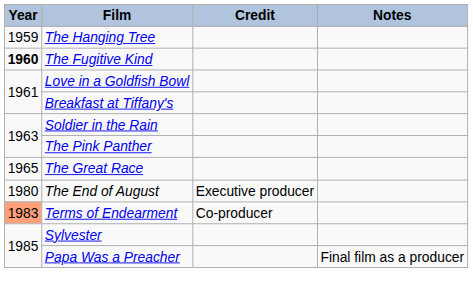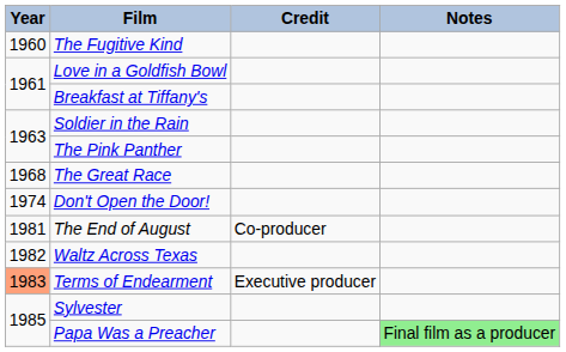 <table class="wikitable" style="font-size:95%;">
 <tr>
 <th style="background:#B0C4DE;">Year</th>
 <th style="background:#B0C4DE;">Film</th>
 <th style="background:#B0C4DE;">Credit</th>
 <th style="background:#B0C4DE;">Notes</th>
 </tr>
 <tr>
-<td>1959</td>
-<td><em><a href='#'>The Hanging Tree</a></em></td>
-<td></td>
-<td></td>
-</tr>
-<tr>
-<td><strong>1960</strong></td>
+<td>1960</td>
 <td><em><a href='#'>The Fugitive Kind</a></em></td>
 <td></td>
 <td></td>
 </tr>
 <tr>
 <td rowspan=2>1961</td>
 <td><em><a href='#'>Love in a Goldfish Bowl</a></em></td>
 <td></td>
 <td></td>
 </tr>
 <tr>
 <td><em><a href='#'>Breakfast at Tiffany's</a></em></td>
 <td></td>
 <td></td>
 </tr>
 <tr>
 <td rowspan=2>1963</td>
 <td><em><a href='#'>Soldier in the Rain</a></em></td>
 <td></td>
 <td></td>
 </tr>
 <tr>
 <td><em><a href='#'>The Pink Panther</a></em></td>
 <td></td>
 <td></td>
 </tr>
 <tr>
-<td>1965</td>
+<td>1968</td>
 <td><em><a href='#'>The Great Race</a></em></td>
 <td></td>
 <td></td>
 </tr>
 <tr>
-<td>1980</td>
+<td>1974</td>
+<td><em><a href='#'>Don't Open the Door!</a></em></td>
+<td></td>
+<td></td>
+</tr>
+<tr>
+<td>1981</td>
 <td><em>The End of August</em></td>
-<td>Executive producer</td>
+<td>Co-producer</td>
+<td></td>
+</tr>
+<tr>
+<td>1982</td>
+<td><em><a href='#'>Waltz Across Texas</a></em></td>
+<td></td>
 <td></td>
 </tr>
 <tr>
 <td style="background: lightsalmon;">1983</td>
 <td><em><a href='#'>Terms of Endearment</a></em></td>
-<td>Co-producer</td>
+<td>Executive producer</td>
 <td></td>
 </tr>
 <tr>
 <td rowspan=2>1985</td>
 <td><em><a href='#'>Sylvester</a></em></td>
 <td></td>
 <td></td>
 </tr>
 <tr>
 <td><em><a href='#'>Papa Was a Preacher</a></em></td>
 <td></td>
-<td>Final film as a producer</td>
+<td style="background: lightgreen;">Final film as a producer</td>
 </tr>
 </table>
